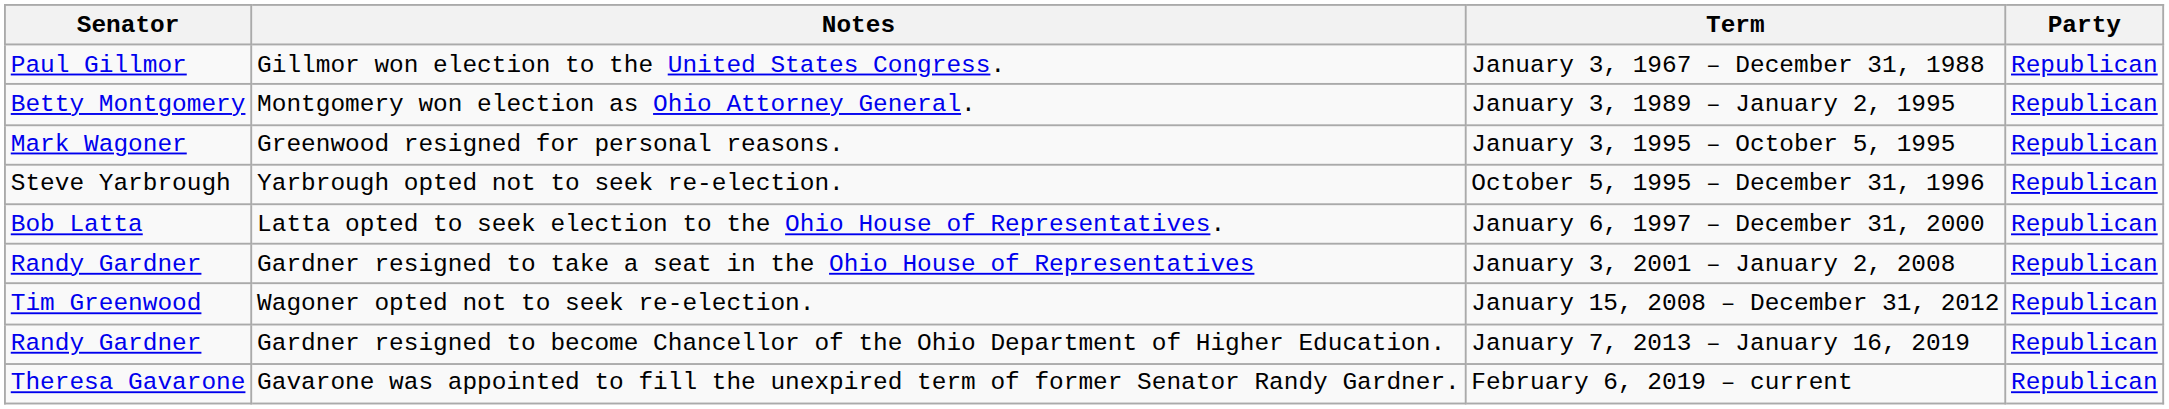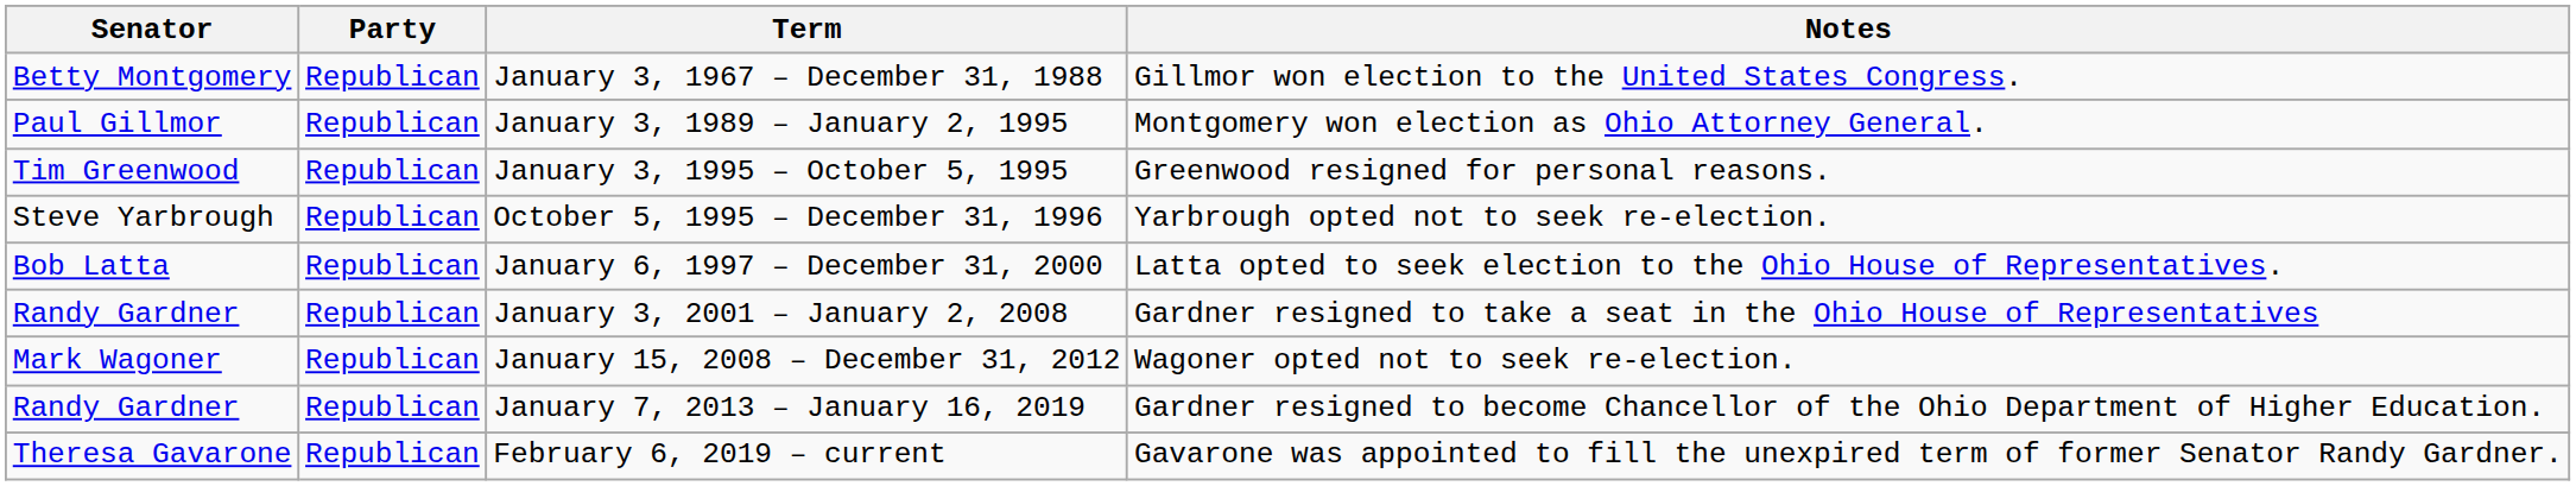 <table class=wikitable>
 <tr valign=bottom>
 <th>Senator</th>
+<th>Party</th>
+<th>Term</th>
 <th>Notes</th>
-<th>Term</th>
-<th>Party</th>
+</tr>
+<tr>
+<td><a href='#'>Betty Montgomery</a></td>
+<td><a href='#'>Republican</a></td>
+<td>January 3, 1967 – December 31, 1988</td>
+<td>Gillmor won election to the <a href='#'>United States Congress</a>.</td>
 </tr>
 <tr>
 <td><a href='#'>Paul Gillmor</a></td>
-<td>Gillmor won election to the <a href='#'>United States Congress</a>.</td>
-<td>January 3, 1967 – December 31, 1988</td>
 <td><a href='#'>Republican</a></td>
+<td>January 3, 1989 – January 2, 1995</td>
+<td>Montgomery won election as <a href='#'>Ohio Attorney General</a>.</td>
 </tr>
 <tr>
-<td><a href='#'>Betty Montgomery</a></td>
-<td>Montgomery won election as <a href='#'>Ohio Attorney General</a>.</td>
-<td>January 3, 1989 – January 2, 1995</td>
+<td><a href='#'>Tim Greenwood</a></td>
 <td><a href='#'>Republican</a></td>
+<td>January 3, 1995 – October 5, 1995</td>
+<td>Greenwood resigned for personal reasons.</td>
+</tr>
+<tr>
+<td>Steve Yarbrough</td>
+<td><a href='#'>Republican</a></td>
+<td>October 5, 1995 – December 31, 1996</td>
+<td>Yarbrough opted not to seek re-election.</td>
+</tr>
+<tr>
+<td><a href='#'>Bob Latta</a></td>
+<td><a href='#'>Republican</a></td>
+<td>January 6, 1997 – December 31, 2000</td>
+<td>Latta opted to seek election to the <a href='#'>Ohio House of Representatives</a>.</td>
+</tr>
+<tr>
+<td><a href='#'>Randy Gardner</a></td>
+<td><a href='#'>Republican</a></td>
+<td>January 3, 2001 – January 2, 2008</td>
+<td>Gardner resigned to take a seat in the <a href='#'>Ohio House of Representatives</a></td>
 </tr>
 <tr>
 <td><a href='#'>Mark Wagoner</a></td>
-<td>Greenwood resigned for personal reasons.</td>
-<td>January 3, 1995 – October 5, 1995</td>
 <td><a href='#'>Republican</a></td>
-</tr>
-<tr>
-<td>Steve Yarbrough</td>
-<td>Yarbrough opted not to seek re-election.</td>
-<td>October 5, 1995 – December 31, 1996</td>
-<td><a href='#'>Republican</a></td>
-</tr>
-<tr>
-<td><a href='#'>Bob Latta</a></td>
-<td>Latta opted to seek election to the <a href='#'>Ohio House of Representatives</a>.</td>
-<td>January 6, 1997 – December 31, 2000</td>
-<td><a href='#'>Republican</a></td>
+<td>January 15, 2008 – December 31, 2012</td>
+<td>Wagoner opted not to seek re-election.</td>
 </tr>
 <tr>
 <td><a href='#'>Randy Gardner</a></td>
-<td>Gardner resigned to take a seat in the <a href='#'>Ohio House of Representatives</a></td>
-<td>January 3, 2001 – January 2, 2008</td>
 <td><a href='#'>Republican</a></td>
-</tr>
-<tr>
-<td><a href='#'>Tim Greenwood</a></td>
-<td>Wagoner opted not to seek re-election.</td>
-<td>January 15, 2008 – December 31, 2012</td>
-<td><a href='#'>Republican</a></td>
-</tr>
-<tr>
-<td><a href='#'>Randy Gardner</a></td>
+<td>January 7, 2013 – January 16, 2019</td>
 <td>Gardner resigned to become Chancellor of the Ohio Department of Higher Education.</td>
-<td>January 7, 2013 – January 16, 2019</td>
-<td><a href='#'>Republican</a></td>
 </tr>
 <tr>
 <td><a href='#'>Theresa Gavarone</a></td>
+<td><a href='#'>Republican</a></td>
+<td>February 6, 2019 – current</td>
 <td>Gavarone was appointed to fill the unexpired term of former Senator Randy Gardner.</td>
-<td>February 6, 2019 – current</td>
-<td><a href='#'>Republican</a></td>
 </tr>
 </table>
